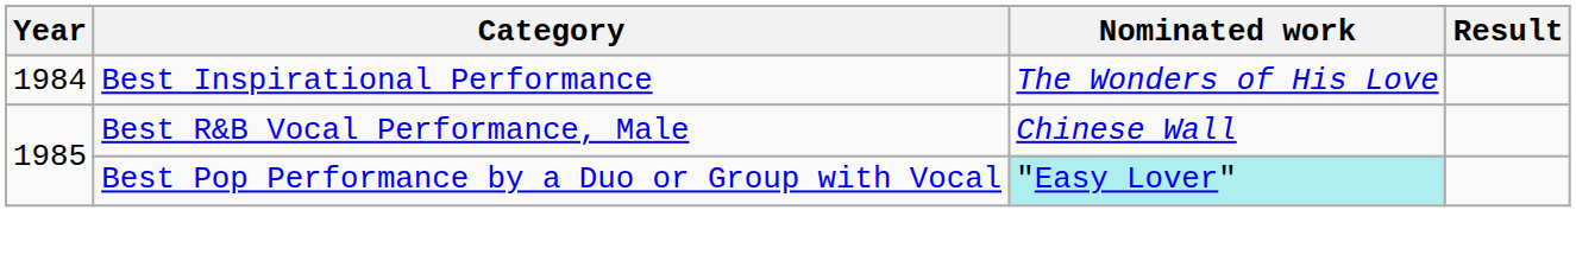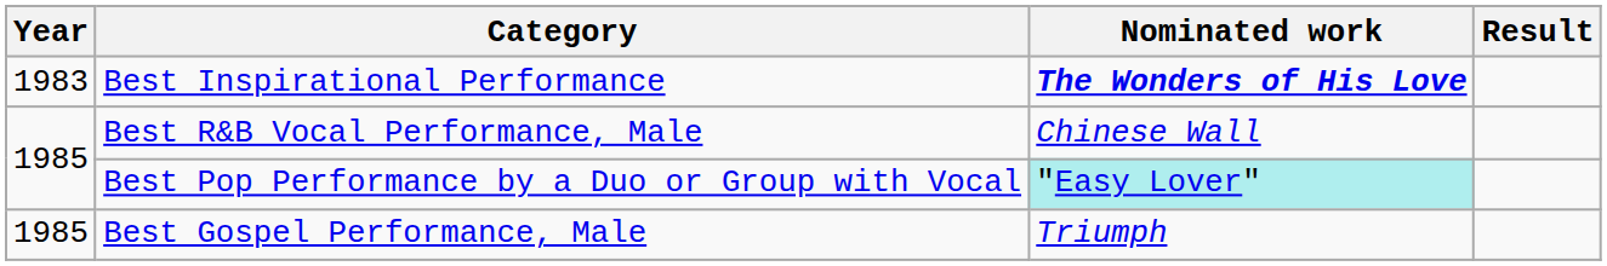 <table class="wikitable sortable">
 <tr>
 <th>Year</th>
 <th>Category</th>
 <th>Nominated work</th>
 <th>Result</th>
 </tr>
 <tr>
-<td>1984</td>
+<td>1983</td>
 <td><a href='#'>Best Inspirational Performance</a></td>
-<td><em><a href='#'>The Wonders of His Love</a></em></td>
+<td><strong><em><a href='#'>The Wonders of His Love</a></em></strong></td>
 <td></td>
 </tr>
 <tr>
 <td rowspan="2">1985</td>
 <td><a href='#'>Best R&B Vocal Performance, Male</a></td>
 <td><em><a href='#'>Chinese Wall</a></em></td>
 <td></td>
 </tr>
 <tr>
 <td><a href='#'>Best Pop Performance by a Duo or Group with Vocal</a></td>
 <td style="background: paleturquoise;">"<a href='#'>Easy Lover</a>"</td>
 <td></td>
 </tr>
+<tr>
+<td>1985</td>
+<td><a href='#'>Best Gospel Performance, Male</a></td>
+<td><em><a href='#'>Triumph</a></em></td>
+<td></td>
+</tr>
 </table>
